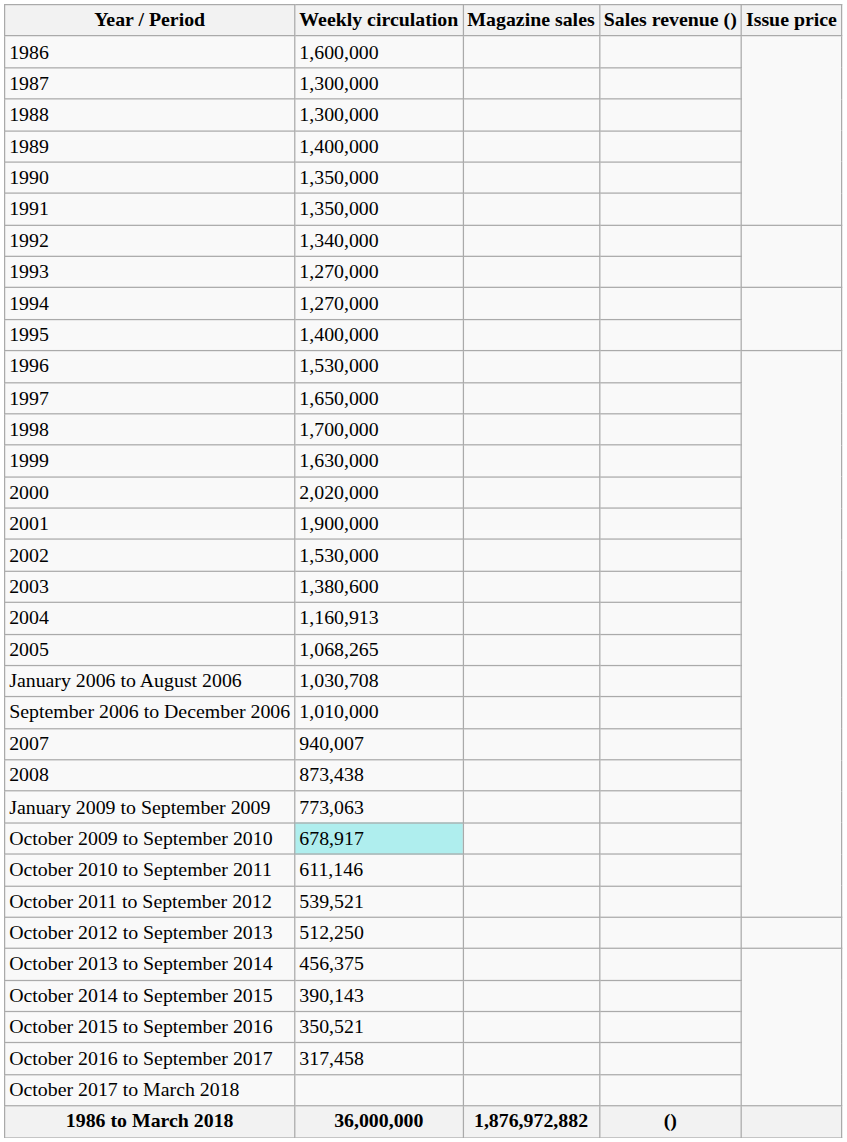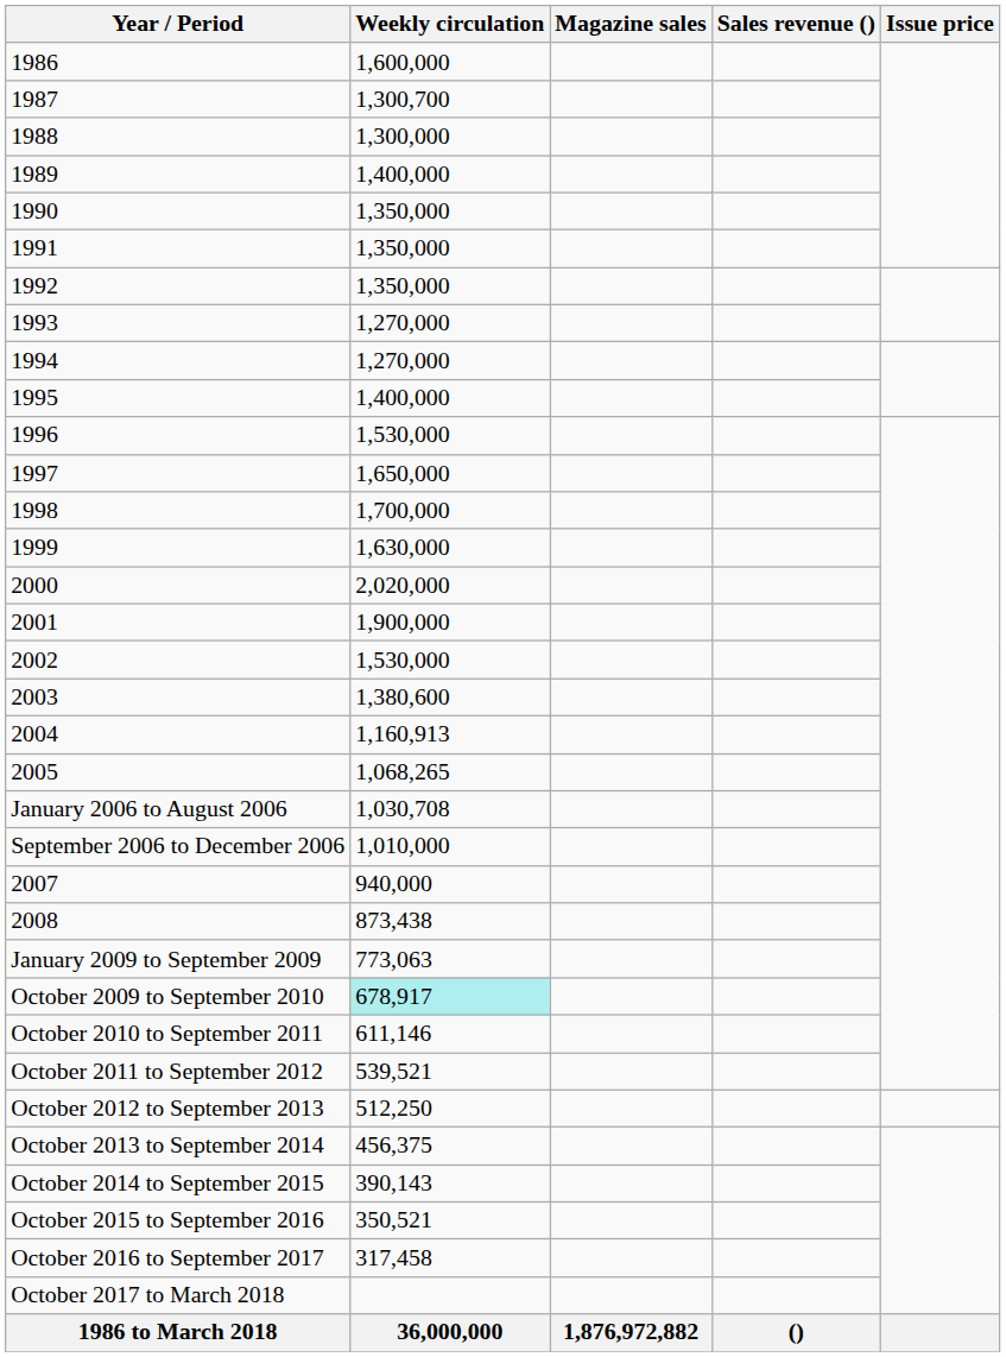 <table class="wikitable sortable">
 <tr>
 <th>Year / Period</th>
 <th>Weekly circulation</th>
 <th>Magazine sales</th>
 <th>Sales revenue ()</th>
 <th>Issue price</th>
 </tr>
 <tr>
 <td>1986</td>
 <td>1,600,000</td>
 <td></td>
 <td></td>
 <td rowspan="6"></td>
 </tr>
 <tr>
 <td>1987</td>
-<td>1,300,000</td>
+<td>1,300,700</td>
 <td></td>
 <td></td>
 </tr>
 <tr>
 <td>1988</td>
 <td>1,300,000</td>
 <td></td>
 <td></td>
 </tr>
 <tr>
 <td>1989</td>
 <td>1,400,000</td>
 <td></td>
 <td></td>
 </tr>
 <tr>
 <td>1990</td>
 <td>1,350,000</td>
 <td></td>
 <td></td>
 </tr>
 <tr>
 <td>1991</td>
 <td>1,350,000</td>
 <td></td>
 <td></td>
 </tr>
 <tr>
 <td>1992</td>
-<td>1,340,000</td>
+<td>1,350,000</td>
 <td></td>
 <td></td>
 <td rowspan="2"></td>
 </tr>
 <tr>
 <td>1993</td>
 <td>1,270,000</td>
 <td></td>
 <td></td>
 </tr>
 <tr>
 <td>1994</td>
 <td>1,270,000</td>
 <td></td>
 <td></td>
 <td rowspan="2"></td>
 </tr>
 <tr>
 <td>1995</td>
 <td>1,400,000</td>
 <td></td>
 <td></td>
 </tr>
 <tr>
 <td>1996</td>
 <td>1,530,000</td>
 <td></td>
 <td></td>
 <td rowspan="18"></td>
 </tr>
 <tr>
 <td>1997</td>
 <td>1,650,000</td>
 <td></td>
 <td></td>
 </tr>
 <tr>
 <td>1998</td>
 <td>1,700,000</td>
 <td></td>
 <td></td>
 </tr>
 <tr>
 <td>1999</td>
 <td>1,630,000</td>
 <td></td>
 <td></td>
 </tr>
 <tr>
 <td>2000</td>
 <td>2,020,000</td>
 <td></td>
 <td></td>
 </tr>
 <tr>
 <td>2001</td>
 <td>1,900,000</td>
 <td></td>
 <td></td>
 </tr>
 <tr>
 <td>2002</td>
 <td>1,530,000</td>
 <td></td>
 <td></td>
 </tr>
 <tr>
 <td>2003</td>
 <td>1,380,600</td>
 <td></td>
 <td></td>
 </tr>
 <tr>
 <td>2004</td>
 <td>1,160,913</td>
 <td></td>
 <td></td>
 </tr>
 <tr>
 <td>2005</td>
 <td>1,068,265</td>
 <td></td>
 <td></td>
 </tr>
 <tr>
 <td>January 2006 to August 2006</td>
 <td>1,030,708</td>
 <td></td>
 <td></td>
 </tr>
 <tr>
 <td>September 2006 to December 2006</td>
 <td>1,010,000</td>
 <td></td>
 <td></td>
 </tr>
 <tr>
 <td>2007</td>
-<td>940,007</td>
+<td>940,000</td>
 <td></td>
 <td></td>
 </tr>
 <tr>
 <td>2008</td>
 <td>873,438</td>
 <td></td>
 <td></td>
 </tr>
 <tr>
 <td>January 2009 to September 2009</td>
 <td>773,063</td>
 <td></td>
 <td></td>
 </tr>
 <tr>
 <td>October 2009 to September 2010</td>
 <td style="background: paleturquoise;">678,917</td>
 <td></td>
 <td></td>
 </tr>
 <tr>
 <td>October 2010 to September 2011</td>
 <td>611,146</td>
 <td></td>
 <td></td>
 </tr>
 <tr>
 <td>October 2011 to September 2012</td>
 <td>539,521</td>
 <td></td>
 <td></td>
 </tr>
 <tr>
 <td>October 2012 to September 2013</td>
 <td>512,250</td>
 <td></td>
 <td></td>
 <td></td>
 </tr>
 <tr>
 <td>October 2013 to September 2014</td>
 <td>456,375</td>
 <td></td>
 <td></td>
 <td rowspan="5"></td>
 </tr>
 <tr>
 <td>October 2014 to September 2015</td>
 <td>390,143</td>
 <td></td>
 <td></td>
 </tr>
 <tr>
 <td>October 2015 to September 2016</td>
 <td>350,521</td>
 <td></td>
 <td></td>
 </tr>
 <tr>
 <td>October 2016 to September 2017</td>
 <td>317,458</td>
 <td></td>
 <td></td>
 </tr>
 <tr>
 <td>October 2017 to March 2018</td>
 <td></td>
 <td></td>
 <td></td>
 </tr>
 <tr>
 <th>1986 to March 2018</th>
 <th>36,000,000</th>
 <th>1,876,972,882</th>
 <th> ()</th>
 <th></th>
 </tr>
 </table>
